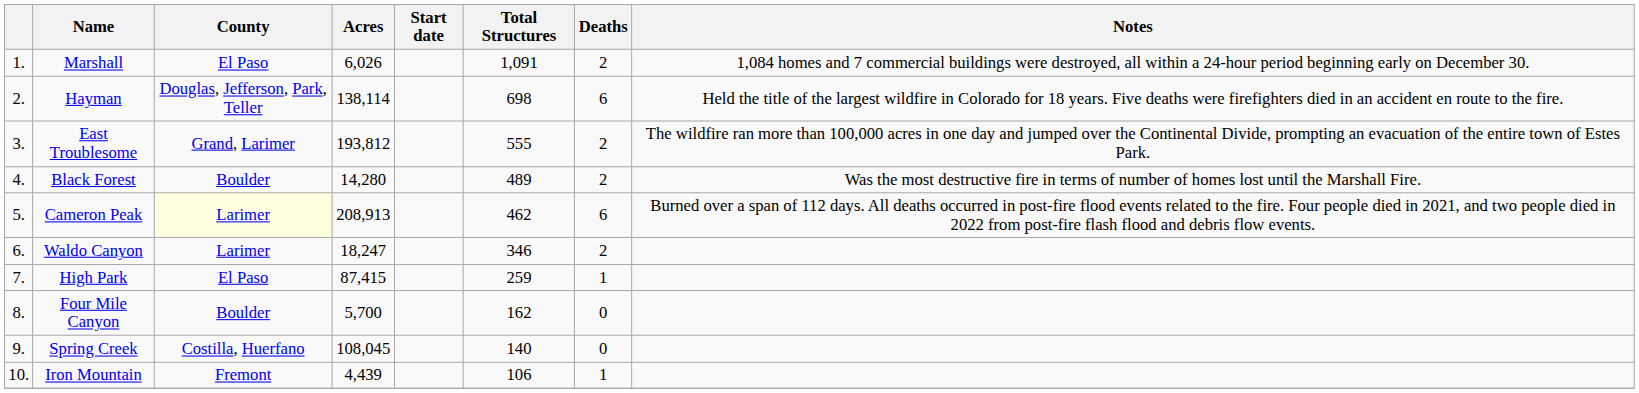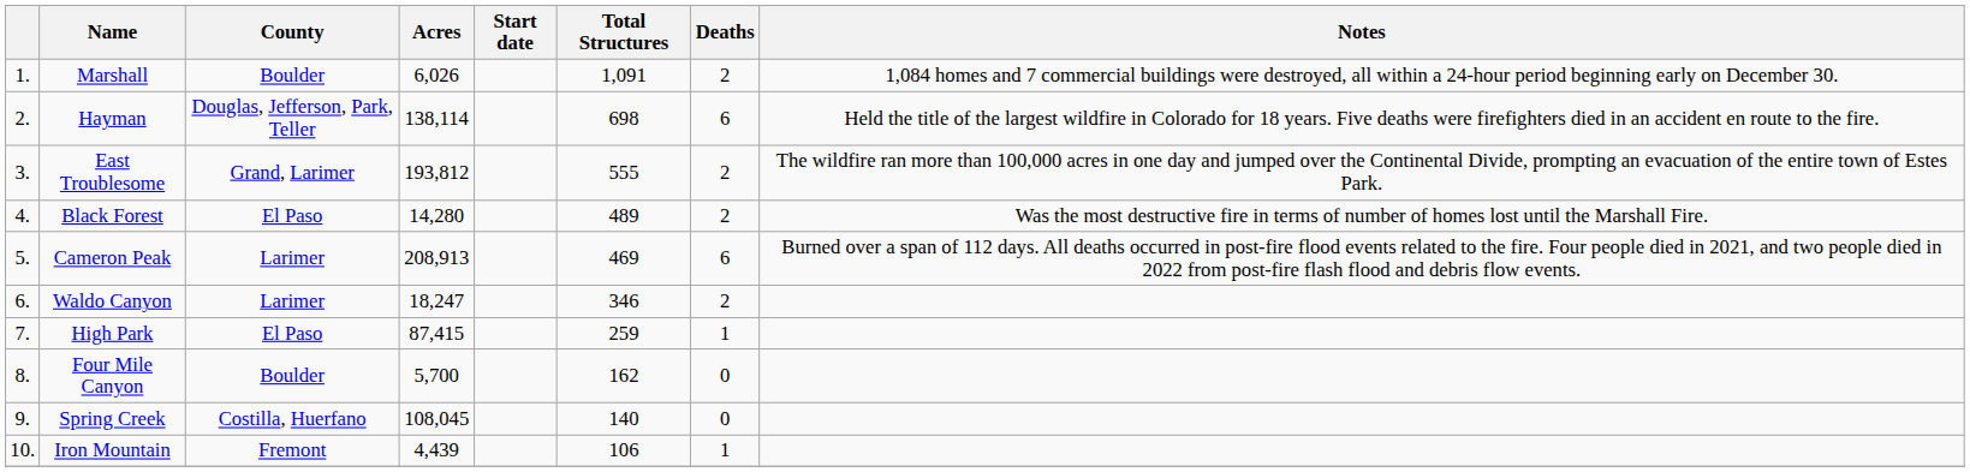 <table class="wikitable sortable" style="text-align:center;">
 <tr>
 <th></th>
 <th>Name</th>
 <th>County</th>
 <th>Acres</th>
 <th>Start date</th>
 <th>Total Structures</th>
 <th data-sort-type=number>Deaths</th>
 <th class="unsortable">Notes</th>
 </tr>
 <tr>
 <td>1.</td>
 <td><a href='#'>Marshall</a></td>
-<td><a href='#'>El Paso</a></td>
+<td><a href='#'>Boulder</a></td>
 <td>6,026</td>
 <td></td>
 <td>1,091</td>
 <td>2</td>
 <td>1,084 homes and 7 commercial buildings were destroyed, all within a 24-hour period beginning early on December 30.</td>
 </tr>
 <tr>
 <td>2.</td>
 <td><a href='#'>Hayman</a></td>
 <td><a href='#'>Douglas</a>, <a href='#'>Jefferson</a>, <a href='#'>Park</a>, <a href='#'>Teller</a></td>
 <td>138,114</td>
 <td></td>
 <td>698</td>
 <td>6</td>
 <td>Held the title of the largest wildfire in Colorado for 18 years. Five deaths were firefighters died in an accident en route to the fire.</td>
 </tr>
 <tr>
 <td>3.</td>
 <td><a href='#'>East Troublesome</a></td>
 <td><a href='#'>Grand</a>, <a href='#'>Larimer</a></td>
 <td>193,812</td>
 <td></td>
 <td>555</td>
 <td>2</td>
 <td>The wildfire ran more than 100,000 acres in one day and jumped over the Continental Divide, prompting an evacuation of the entire town of Estes Park.</td>
 </tr>
 <tr>
 <td>4.</td>
 <td><a href='#'>Black Forest</a></td>
-<td><a href='#'>Boulder</a></td>
+<td><a href='#'>El Paso</a></td>
 <td>14,280</td>
 <td></td>
 <td>489</td>
 <td>2</td>
 <td>Was the most destructive fire in terms of number of homes lost until the Marshall Fire.</td>
 </tr>
 <tr>
 <td>5.</td>
 <td><a href='#'>Cameron Peak</a></td>
-<td style="background: lightyellow;"><a href='#'>Larimer</a></td>
+<td><a href='#'>Larimer</a></td>
 <td>208,913</td>
 <td></td>
-<td>462</td>
+<td>469</td>
 <td>6</td>
 <td>Burned over a span of 112 days. All deaths occurred in post-fire flood events related to the fire. Four people died in 2021, and two people died in 2022 from post-fire flash flood and debris flow events.</td>
 </tr>
 <tr>
 <td>6.</td>
 <td><a href='#'>Waldo Canyon</a></td>
 <td><a href='#'>Larimer</a></td>
 <td>18,247</td>
 <td></td>
 <td>346</td>
 <td>2</td>
 <td></td>
 </tr>
 <tr>
 <td>7.</td>
 <td><a href='#'>High Park</a></td>
 <td><a href='#'>El Paso</a></td>
 <td>87,415</td>
 <td></td>
 <td>259</td>
 <td>1</td>
 <td></td>
 </tr>
 <tr>
 <td>8.</td>
 <td><a href='#'>Four Mile Canyon</a></td>
 <td><a href='#'>Boulder</a></td>
 <td>5,700</td>
 <td></td>
 <td>162</td>
 <td>0</td>
 <td></td>
 </tr>
 <tr>
 <td>9.</td>
 <td><a href='#'>Spring Creek</a></td>
 <td><a href='#'>Costilla</a>, <a href='#'>Huerfano</a></td>
 <td>108,045</td>
 <td></td>
 <td>140</td>
 <td>0</td>
 <td></td>
 </tr>
 <tr>
 <td>10.</td>
 <td><a href='#'>Iron Mountain</a></td>
 <td><a href='#'>Fremont</a></td>
 <td>4,439</td>
 <td></td>
 <td>106</td>
 <td>1</td>
 <td></td>
 </tr>
 <tr>
 </tr>
 </table>
